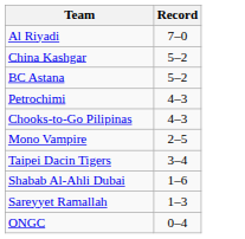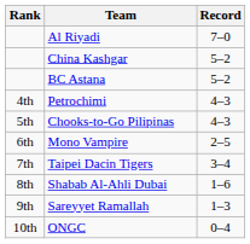 <table class="wikitable" style="text-align: center">
 <tr>
+<th width=40>Rank</th>
 <th width=175>Team</th>
 <th>Record</th>
 </tr>
 <tr>
+<td></td>
 <td align=left> <a href='#'>Al Riyadi</a></td>
 <td>7–0</td>
 </tr>
 <tr>
+<td></td>
 <td align=left> <a href='#'>China Kashgar</a></td>
 <td>5–2</td>
 </tr>
 <tr>
+<td></td>
 <td align=left> <a href='#'>BC Astana</a></td>
 <td>5–2</td>
 </tr>
 <tr>
+<td>4th</td>
 <td align=left> <a href='#'>Petrochimi</a></td>
 <td>4–3</td>
 </tr>
 <tr>
+<td>5th</td>
 <td align=left> <a href='#'>Chooks-to-Go Pilipinas</a></td>
 <td>4–3</td>
 </tr>
 <tr>
+<td>6th</td>
 <td align=left> <a href='#'>Mono Vampire</a></td>
 <td>2–5</td>
 </tr>
 <tr>
+<td>7th</td>
 <td align=left> <a href='#'>Taipei Dacin Tigers</a></td>
 <td>3–4</td>
 </tr>
 <tr>
+<td>8th</td>
 <td align=left> <a href='#'>Shabab Al-Ahli Dubai</a></td>
 <td>1–6</td>
 </tr>
 <tr>
+<td>9th</td>
 <td align=left> <a href='#'>Sareyyet Ramallah</a></td>
 <td>1–3</td>
 </tr>
 <tr>
+<td>10th</td>
 <td align=left> <a href='#'>ONGC</a></td>
 <td>0–4</td>
 </tr>
 </table>
